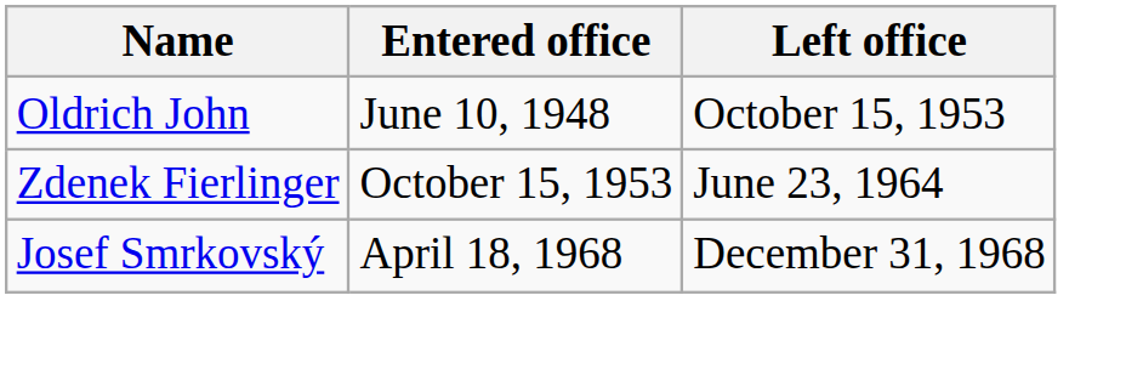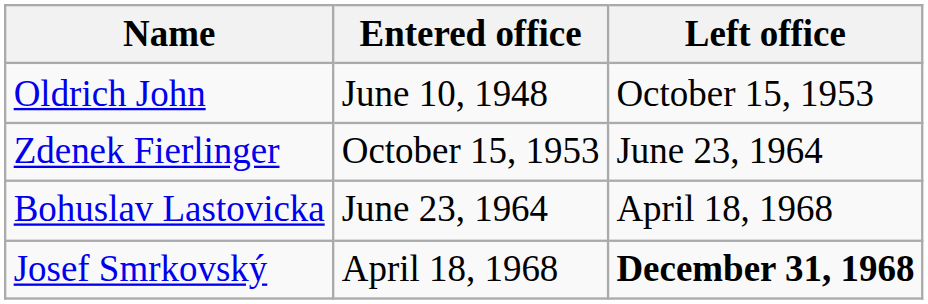 <table class="wikitable">
 <tr>
 <th>Name</th>
 <th>Entered office</th>
 <th>Left office</th>
 </tr>
 <tr>
 <td><a href='#'>Oldrich John</a></td>
 <td>June 10, 1948</td>
 <td>October 15, 1953</td>
 </tr>
 <tr>
 <td><a href='#'>Zdenek Fierlinger</a></td>
 <td>October 15, 1953</td>
 <td>June 23, 1964</td>
 </tr>
 <tr>
+<td><a href='#'>Bohuslav Lastovicka</a></td>
+<td>June 23, 1964</td>
+<td>April 18, 1968</td>
+</tr>
+<tr>
 <td><a href='#'>Josef Smrkovský</a></td>
 <td>April 18, 1968</td>
-<td>December 31, 1968</td>
+<td><strong>December 31, 1968</strong></td>
 </tr>
 </table>
